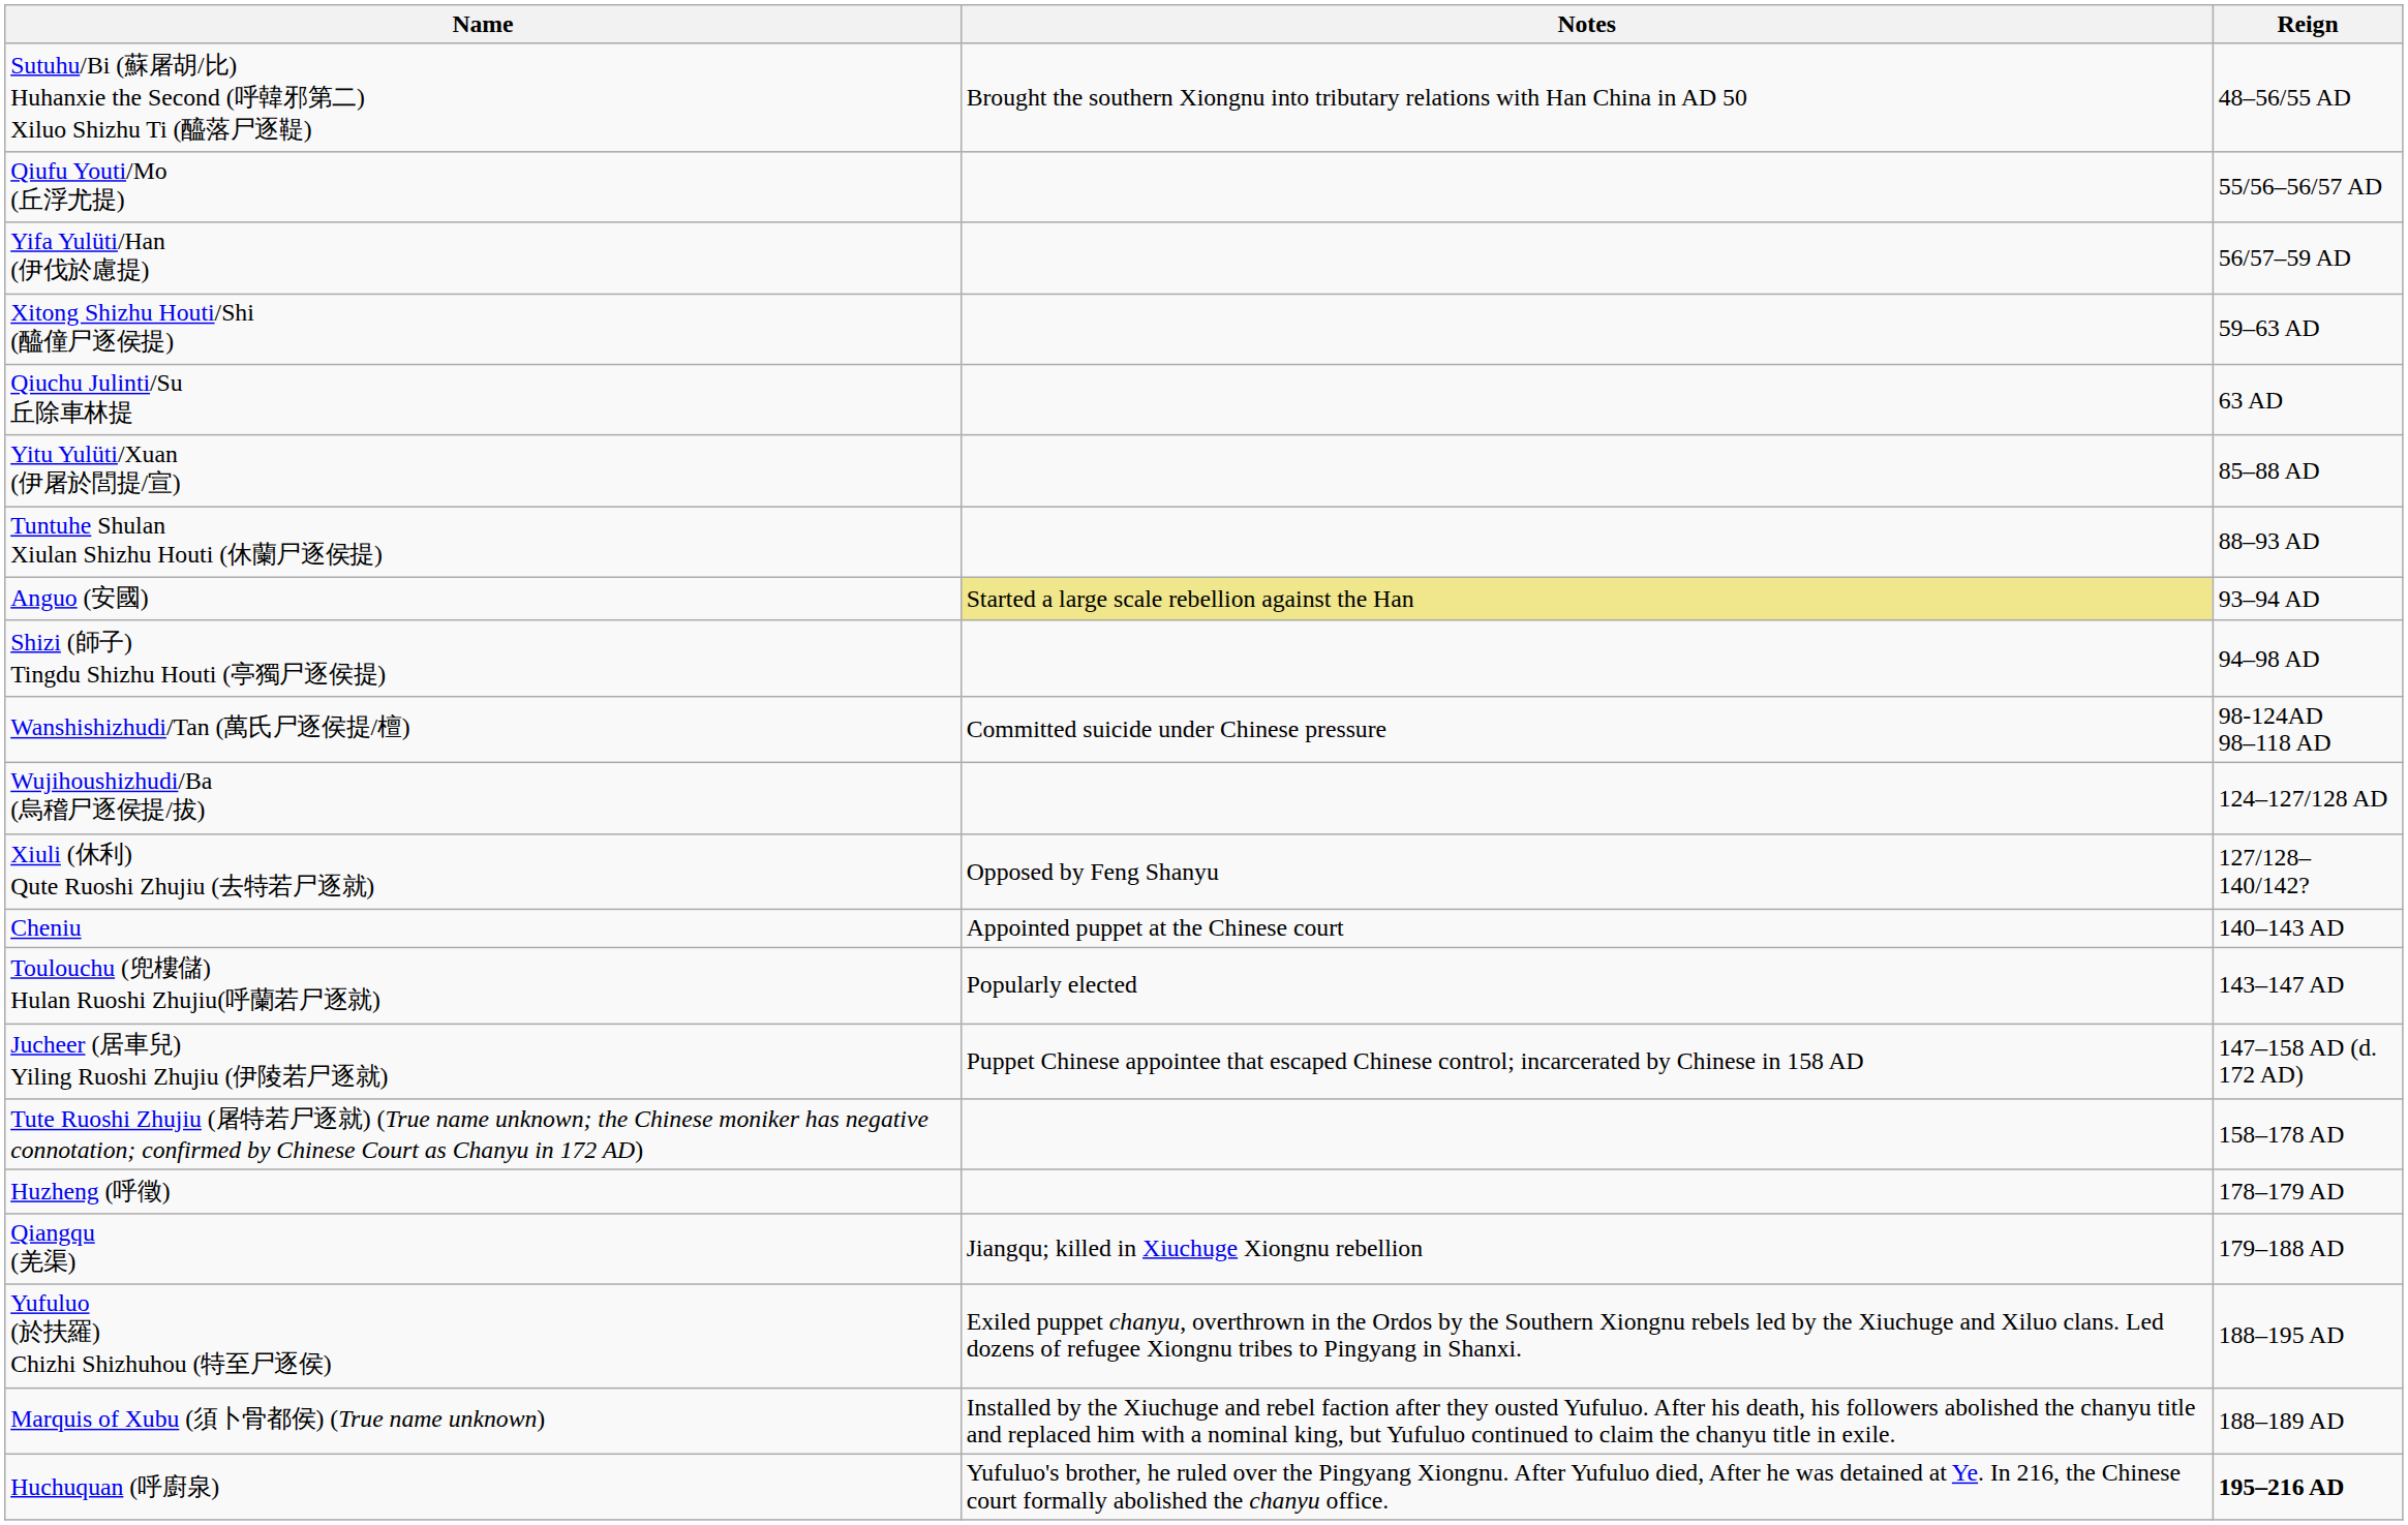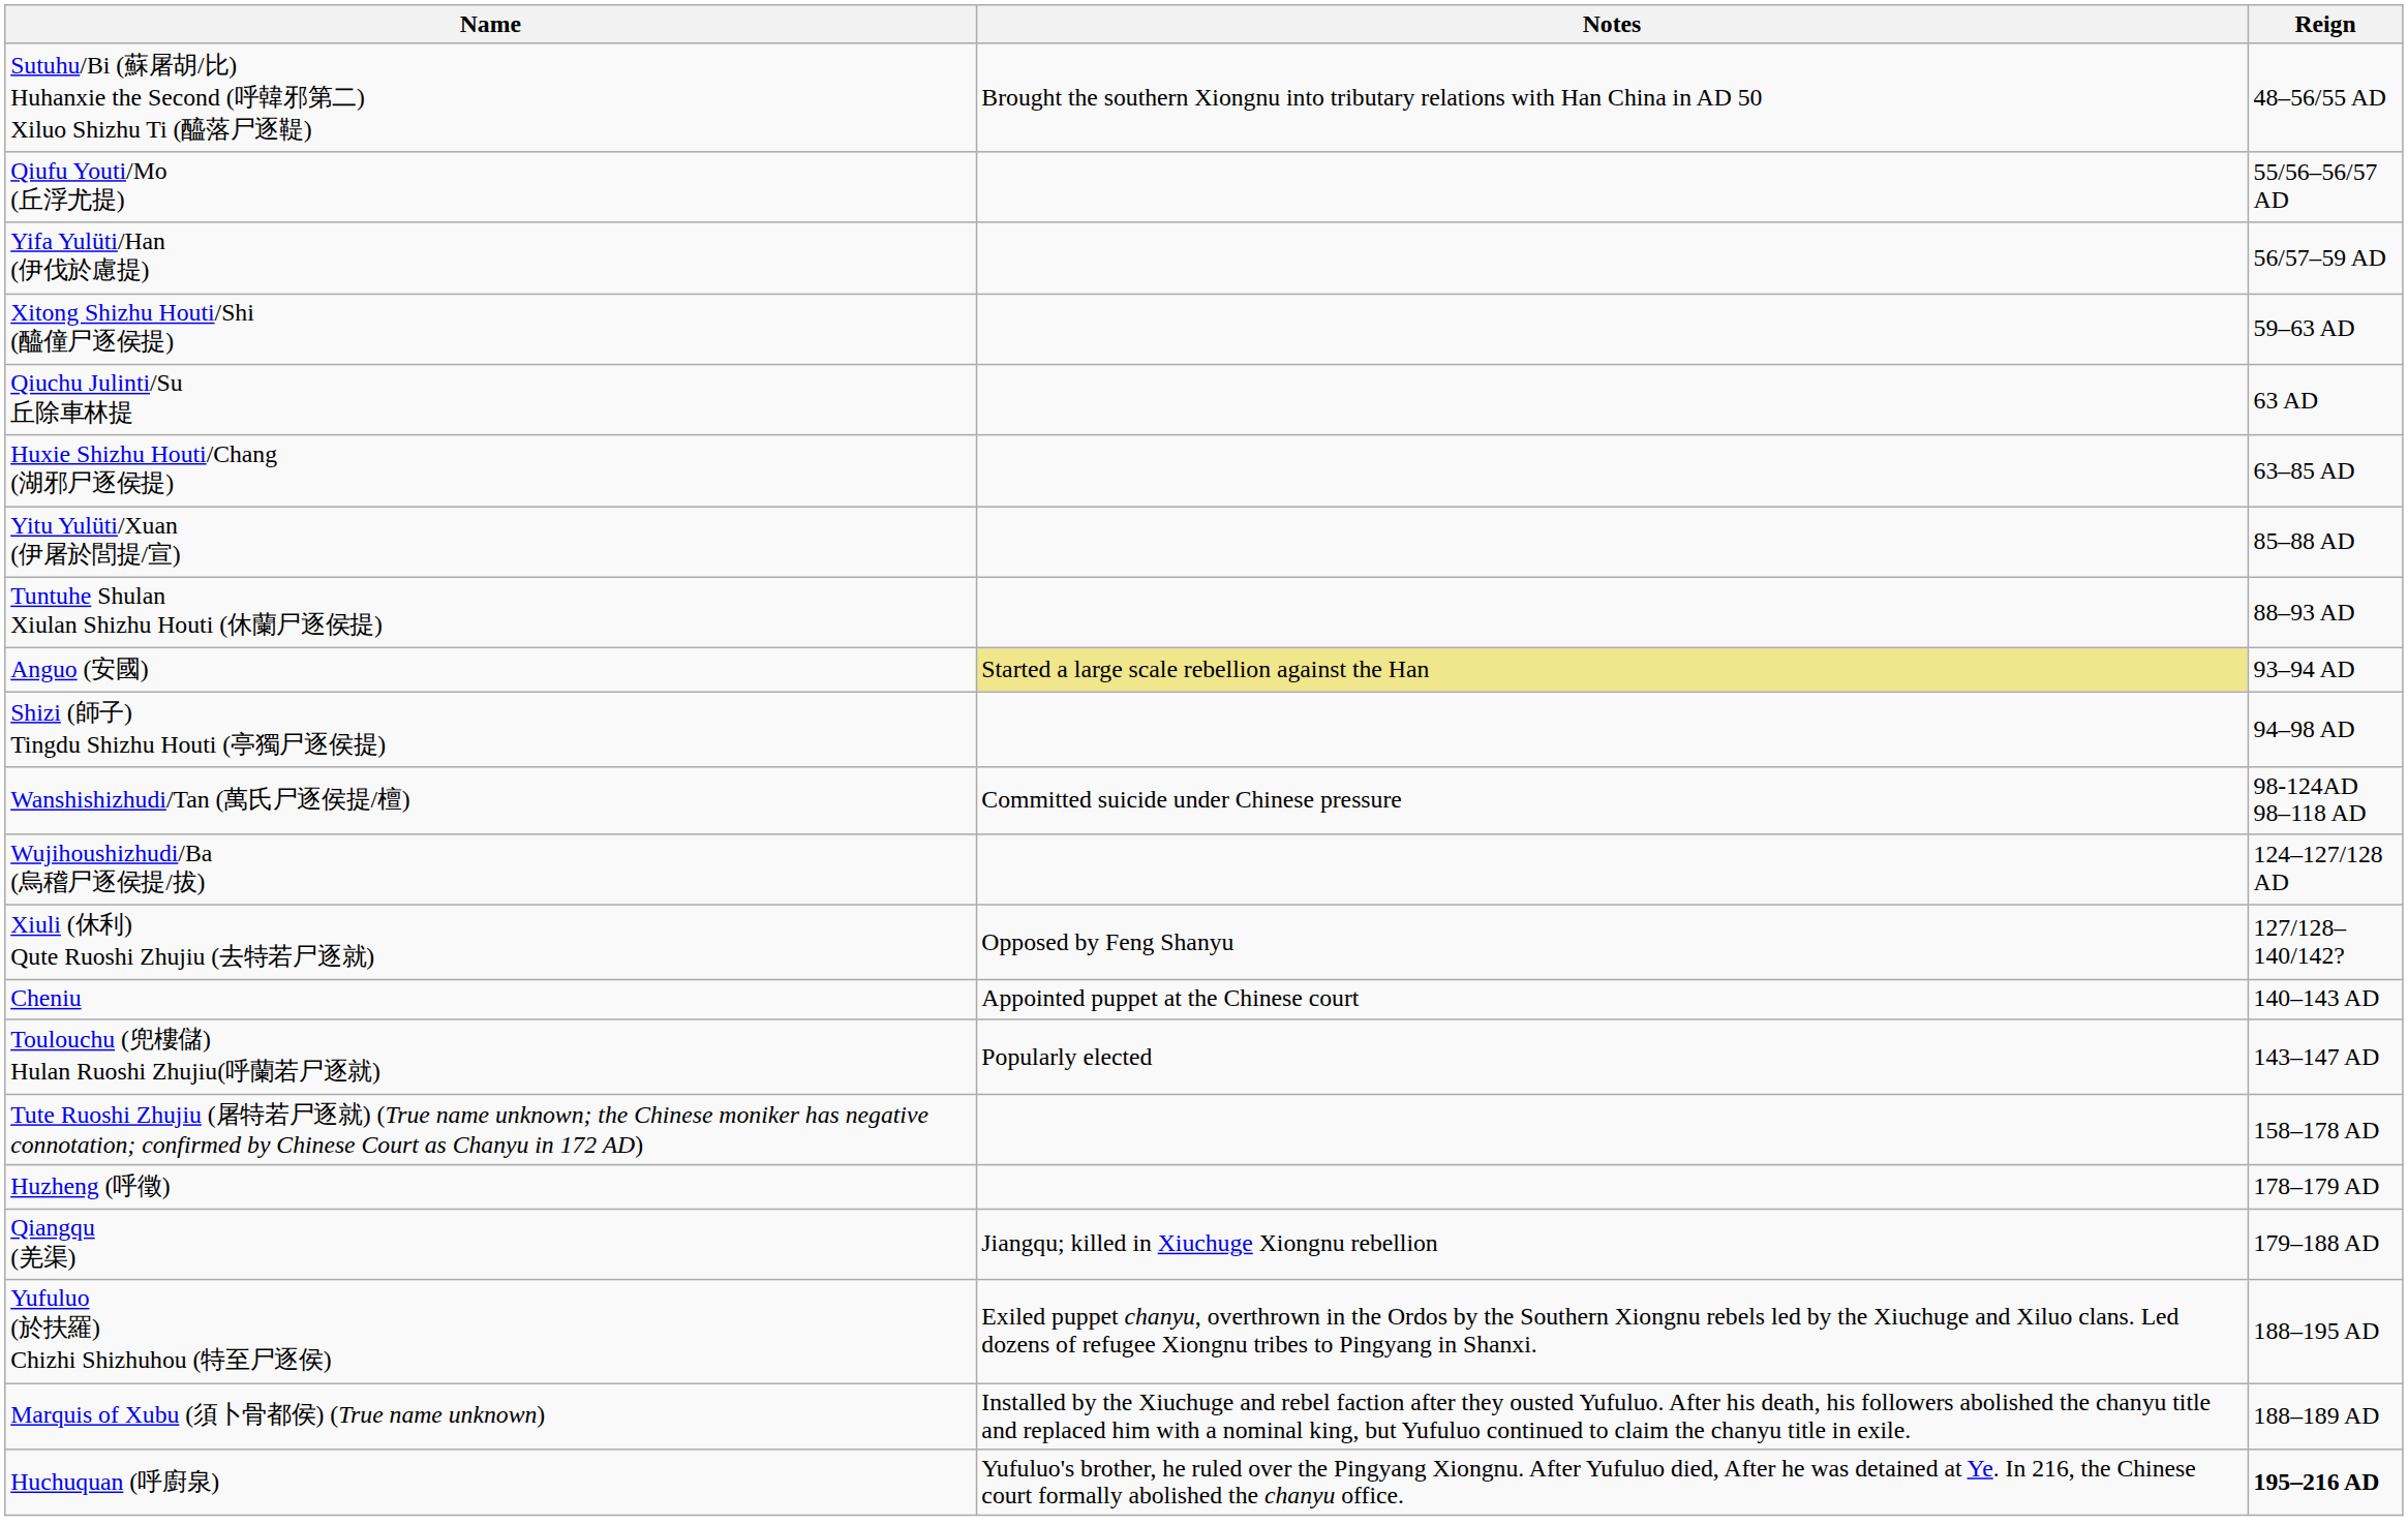 <table class="wikitable">
 <tr>
 <th>Name</th>
 <th>Notes</th>
 <th>Reign</th>
 </tr>
 <tr>
 <td><a href='#'>Sutuhu</a>/Bi (蘇屠胡/比)<br>Huhanxie the Second (呼韓邪第二)<br>Xiluo Shizhu Ti (醯落尸逐鞮)</td>
 <td>Brought the southern Xiongnu into tributary relations with Han China in AD 50</td>
 <td>48–56/55 AD</td>
 </tr>
 <tr>
 <td><a href='#'>Qiufu Youti</a>/Mo<br>(丘浮尤提)</td>
 <td></td>
 <td>55/56–56/57 AD</td>
 </tr>
 <tr>
 <td><a href='#'>Yifa Yulüti</a>/Han<br>(伊伐於慮提)</td>
 <td></td>
 <td>56/57–59 AD</td>
 </tr>
 <tr>
 <td><a href='#'>Xitong Shizhu Houti</a>/Shi<br>(醯僮尸逐侯提)</td>
 <td></td>
 <td>59–63 AD</td>
 </tr>
 <tr>
 <td><a href='#'>Qiuchu Julinti</a>/Su <br>丘除車林提</td>
 <td></td>
 <td>63 AD</td>
+</tr>
+<tr>
+<td><a href='#'>Huxie Shizhu Houti</a>/Chang<br>(湖邪尸逐侯提)</td>
+<td></td>
+<td>63–85 AD</td>
 </tr>
 <tr>
 <td><a href='#'>Yitu Yulüti</a>/Xuan<br>(伊屠於閭提/宣)</td>
 <td></td>
 <td>85–88 AD</td>
 </tr>
 <tr>
 <td><a href='#'>Tuntuhe</a> Shulan<br>Xiulan Shizhu Houti (休蘭尸逐侯提)</td>
 <td></td>
 <td>88–93 AD</td>
 </tr>
 <tr>
 <td><a href='#'>Anguo</a> (安國)</td>
 <td style="background: khaki;">Started a large scale rebellion against the Han</td>
 <td>93–94 AD</td>
 </tr>
 <tr>
 <td><a href='#'>Shizi</a> (師子)<br>Tingdu Shizhu Houti (亭獨尸逐侯提)</td>
 <td></td>
 <td>94–98 AD</td>
 </tr>
 <tr>
 <td><a href='#'>Wanshishizhudi</a>/Tan (萬氏尸逐侯提/檀)</td>
 <td>Committed suicide under Chinese pressure</td>
 <td>98-124AD <br>98–118 AD</td>
 </tr>
 <tr>
 <td><a href='#'>Wujihoushizhudi</a>/Ba<br>(烏稽尸逐侯提/拔)</td>
 <td></td>
 <td>124–127/128 AD</td>
 </tr>
 <tr>
 <td><a href='#'>Xiuli</a> (休利)<br>Qute Ruoshi Zhujiu (去特若尸逐就)</td>
 <td>Opposed by Feng Shanyu</td>
 <td>127/128–140/142?</td>
 </tr>
 <tr>
 <td><a href='#'>Cheniu</a></td>
 <td>Appointed puppet at the Chinese court</td>
 <td>140–143 AD</td>
 </tr>
 <tr>
 <td><a href='#'>Toulouchu</a> (兜樓儲)<br>Hulan Ruoshi Zhujiu(呼蘭若尸逐就)</td>
 <td>Popularly elected</td>
 <td>143–147 AD</td>
 </tr>
 <tr>
-<td><a href='#'>Jucheer</a> (居車兒)<br>Yiling Ruoshi Zhujiu (伊陵若尸逐就)</td>
-<td>Puppet Chinese appointee that escaped Chinese control; incarcerated by Chinese in 158 AD</td>
-<td>147–158 AD (d. 172 AD)</td>
-</tr>
-<tr>
 <td><a href='#'>Tute Ruoshi Zhujiu</a> (屠特若尸逐就) (<em>True name unknown; the Chinese moniker has negative connotation; confirmed by Chinese Court as Chanyu in 172 AD</em>)</td>
 <td></td>
 <td>158–178 AD</td>
 </tr>
 <tr>
 <td><a href='#'>Huzheng</a> (呼徵)</td>
 <td></td>
 <td>178–179 AD</td>
 </tr>
 <tr>
 <td><a href='#'>Qiangqu</a><br>(羌渠)</td>
 <td>Jiangqu; killed in <a href='#'>Xiuchuge</a> Xiongnu rebellion</td>
 <td>179–188 AD</td>
 </tr>
 <tr>
 <td><a href='#'>Yufuluo</a><br>(於扶羅)<br>Chizhi Shizhuhou (特至尸逐侯)</td>
 <td>Exiled puppet <em>chanyu</em>, overthrown in the Ordos by the Southern Xiongnu rebels led by the Xiuchuge and Xiluo clans. Led dozens of refugee Xiongnu tribes to Pingyang in Shanxi.</td>
 <td>188–195 AD</td>
 </tr>
 <tr>
 <td><a href='#'>Marquis of Xubu</a> (須卜骨都侯) (<em>True name unknown</em>)</td>
 <td>Installed by the Xiuchuge and rebel faction after they ousted Yufuluo. After his death, his followers abolished the chanyu title and replaced him with a nominal king, but Yufuluo continued to claim the chanyu title in exile.</td>
 <td>188–189 AD</td>
 </tr>
 <tr>
 <td><a href='#'>Huchuquan</a> (呼廚泉)</td>
 <td>Yufuluo's brother, he ruled over the Pingyang Xiongnu. After Yufuluo died, After he was detained at <a href='#'>Ye</a>. In 216, the Chinese court formally abolished the <em>chanyu</em> office.</td>
 <td><strong>195–216 AD</strong></td>
 </tr>
 </table>
